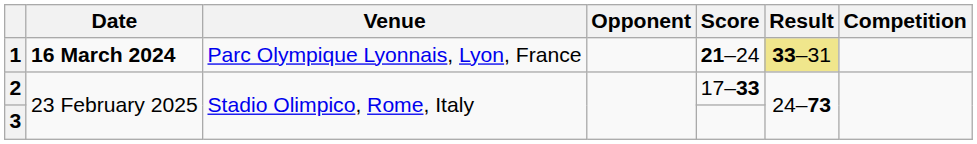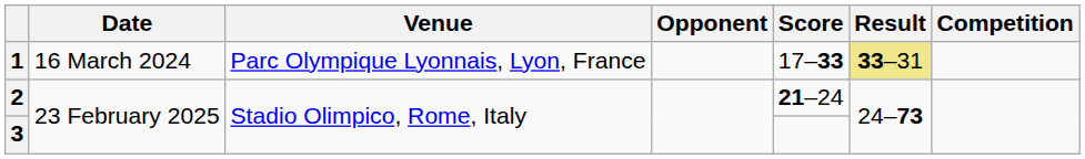 <table class="wikitable plainrowheaders">
 <tr>
 <th scope=col></th>
 <th scope=col data-sort-type=date>Date</th>
 <th scope=col>Venue</th>
 <th scope=col>Opponent</th>
 <th scope=col>Score</th>
 <th scope=col>Result</th>
 <th scope=col>Competition</th>
 </tr>
 <tr>
 <th scope=row>1</th>
-<td><strong>16 March 2024</strong></td>
+<td>16 March 2024</td>
 <td><a href='#'>Parc Olympique Lyonnais</a>, <a href='#'>Lyon</a>, France</td>
 <td></td>
-<td align=center><strong>21</strong>–24</td>
+<td align=center>17–<strong>33</strong></td>
 <td align=center style="background: khaki;"><strong>33</strong>–31</td>
 <td></td>
 </tr>
 <tr>
 <th scope=row>2</th>
 <td rowspan=2>23 February 2025</td>
 <td rowspan=2><a href='#'>Stadio Olimpico</a>, <a href='#'>Rome</a>, Italy</td>
 <td rowspan=2></td>
-<td align=center>17–<strong>33</strong></td>
+<td align=center><strong>21</strong>–24</td>
 <td rowspan=2 style="text-align:center;">24–<strong>73</strong></td>
 <td rowspan=2></td>
 </tr>
 <tr>
 <th scope=row>3</th>
 <td align=center></td>
 </tr>
 </table>
